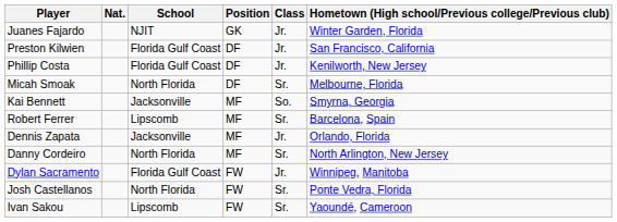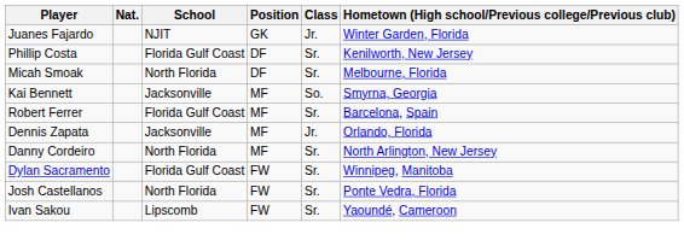 <table class="wikitable sortable" style="text-align: left">
 <tr>
 <th>Player</th>
 <th>Nat.</th>
 <th>School</th>
 <th>Position</th>
 <th>Class</th>
 <th>Hometown (High school/Previous college/Previous club)</th>
 </tr>
 <tr>
 <td>Juanes Fajardo</td>
 <td></td>
 <td>NJIT</td>
 <td>GK</td>
 <td>Jr.</td>
 <td><a href='#'>Winter Garden, Florida</a></td>
 </tr>
 <tr>
-<td>Preston Kilwien</td>
-<td></td>
-<td>Florida Gulf Coast</td>
-<td>DF</td>
-<td>Jr.</td>
-<td><a href='#'>San Francisco, California</a></td>
-</tr>
-<tr>
 <td>Phillip Costa</td>
 <td></td>
 <td>Florida Gulf Coast</td>
 <td>DF</td>
-<td>Jr.</td>
+<td>Sr.</td>
 <td><a href='#'>Kenilworth, New Jersey</a></td>
 </tr>
 <tr>
 <td>Micah Smoak</td>
 <td></td>
 <td>North Florida</td>
 <td>DF</td>
 <td>Sr.</td>
 <td><a href='#'>Melbourne, Florida</a></td>
 </tr>
 <tr>
 <td>Kai Bennett</td>
 <td></td>
 <td>Jacksonville</td>
 <td>MF</td>
 <td>So.</td>
 <td><a href='#'>Smyrna, Georgia</a></td>
 </tr>
 <tr>
 <td>Robert Ferrer</td>
 <td></td>
-<td>Lipscomb</td>
+<td>Florida Gulf Coast</td>
 <td>MF</td>
 <td>Sr.</td>
 <td><a href='#'>Barcelona</a>, <a href='#'>Spain</a></td>
 </tr>
 <tr>
 <td>Dennis Zapata</td>
 <td></td>
 <td>Jacksonville</td>
 <td>MF</td>
 <td>Jr.</td>
 <td><a href='#'>Orlando, Florida</a></td>
 </tr>
 <tr>
 <td>Danny Cordeiro</td>
 <td></td>
 <td>North Florida</td>
 <td>MF</td>
 <td>Sr.</td>
 <td><a href='#'>North Arlington, New Jersey</a></td>
 </tr>
 <tr>
 <td><a href='#'>Dylan Sacramento</a></td>
 <td></td>
 <td>Florida Gulf Coast</td>
 <td>FW</td>
-<td>Jr.</td>
+<td>Sr.</td>
 <td><a href='#'>Winnipeg</a>, <a href='#'>Manitoba</a></td>
 </tr>
 <tr>
 <td>Josh Castellanos</td>
 <td></td>
 <td>North Florida</td>
 <td>FW</td>
 <td>Sr.</td>
 <td><a href='#'>Ponte Vedra, Florida</a></td>
 </tr>
 <tr>
 <td>Ivan Sakou</td>
 <td></td>
 <td>Lipscomb</td>
 <td>FW</td>
 <td>Sr.</td>
 <td><a href='#'>Yaoundé</a>, <a href='#'>Cameroon</a></td>
 </tr>
 </table>
